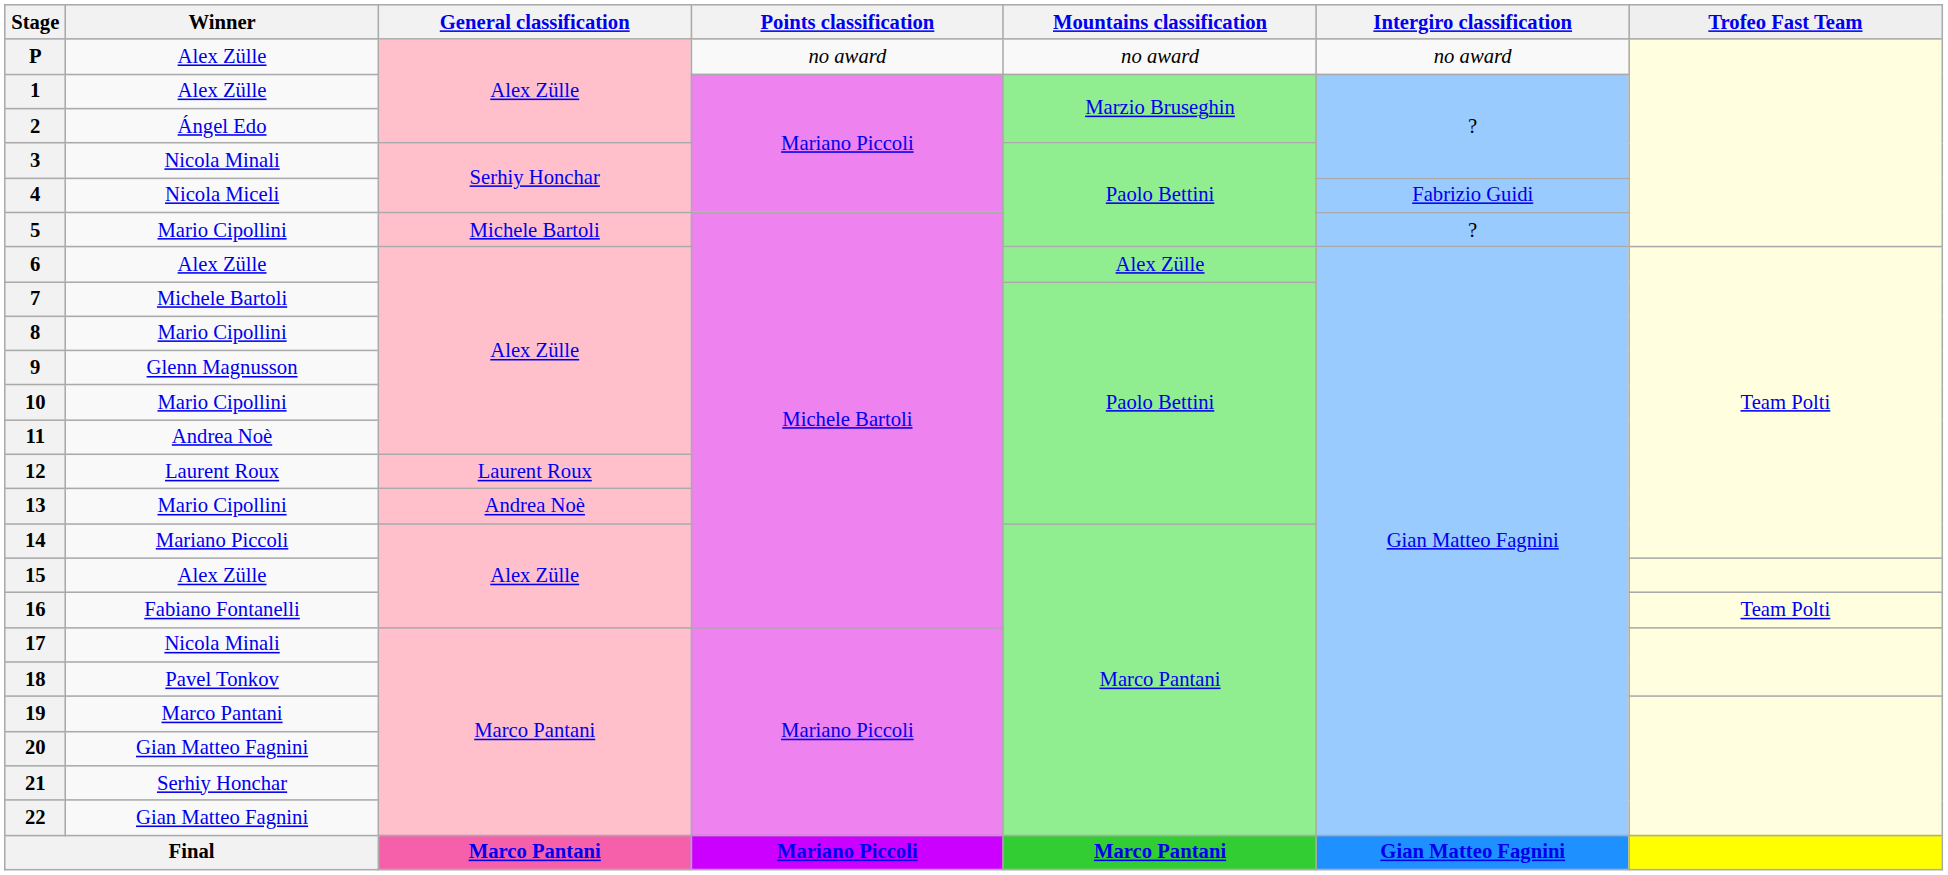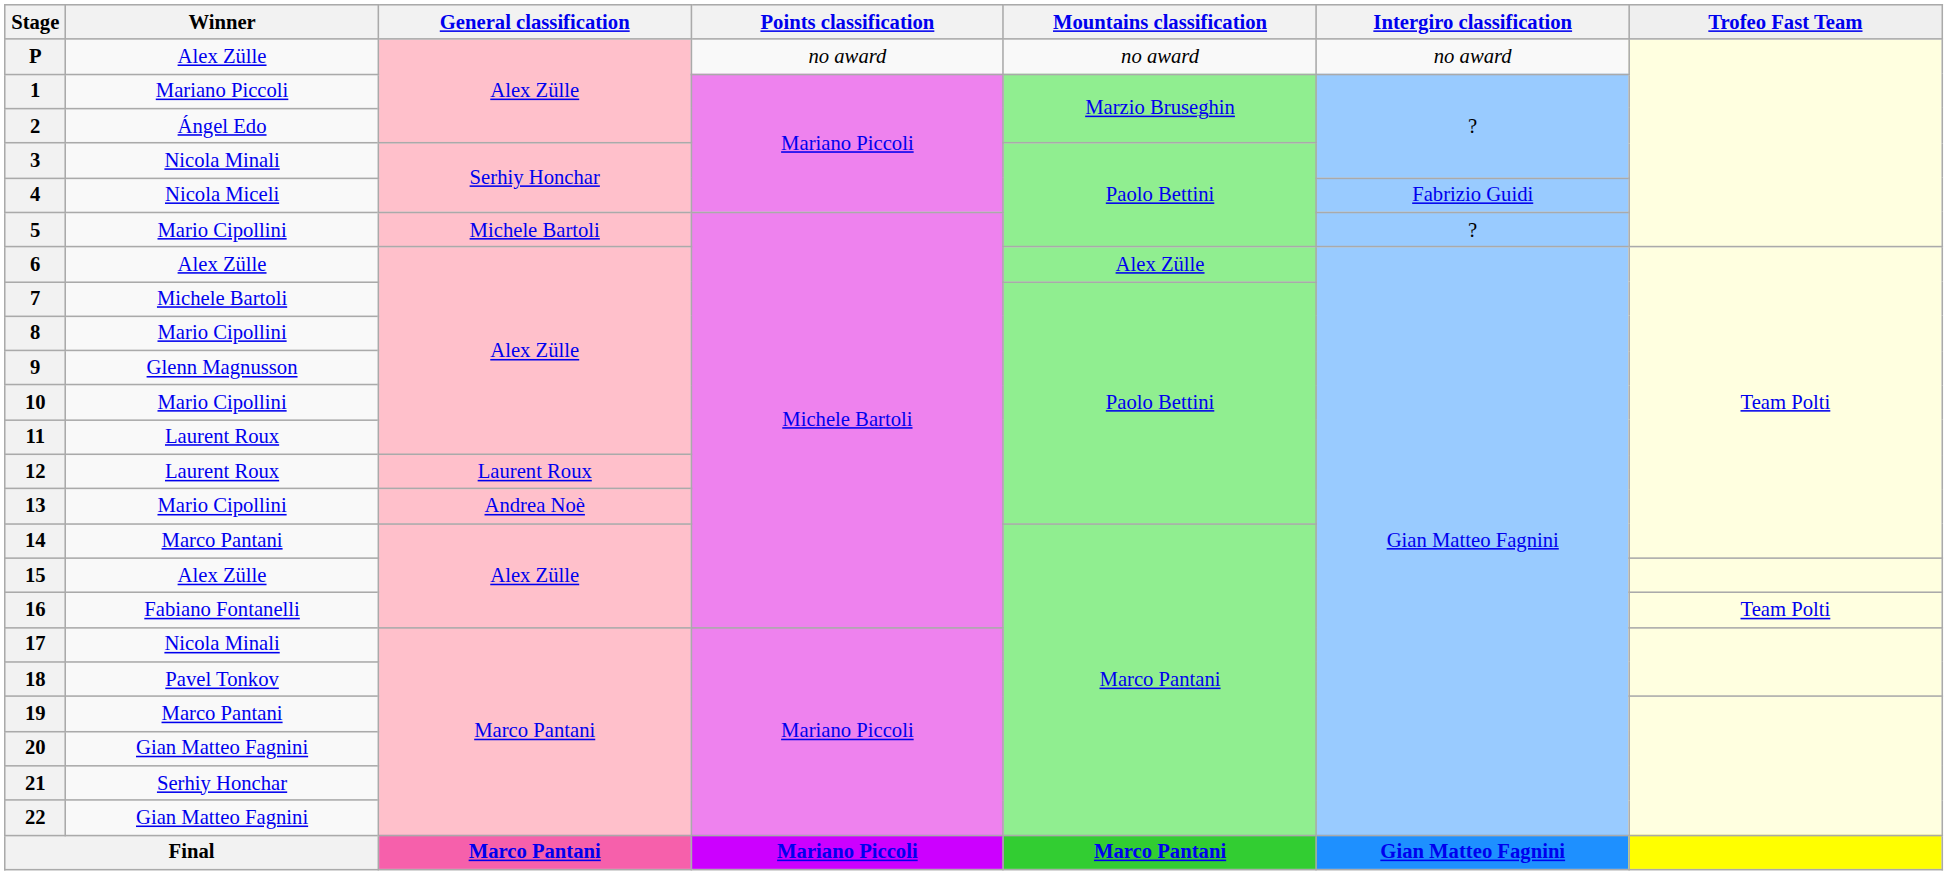 <table class="wikitable" style="text-align: center; font-size:smaller;">
 <tr style="background-color: #efefef;">
 <th width="1%">Stage</th>
 <th width="14%">Winner</th>
 <th width="14%"><a href='#'>General classification</a><br></th>
 <th width="14%"><a href='#'>Points classification</a><br></th>
 <th width="14%"><a href='#'>Mountains classification</a><br></th>
 <th width="14%"><a href='#'>Intergiro classification</a><br></th>
 <th style="background:#efefef; width:14%;"><a href='#'>Trofeo Fast Team</a></th>
 </tr>
 <tr>
 <th>P</th>
 <td><a href='#'>Alex Zülle</a></td>
 <td style="background:pink;" rowspan="3"><a href='#'>Alex Zülle</a></td>
 <td rowspan="1"><em>no award</em></td>
 <td rowspan="1"><em>no award</em></td>
 <td rowspan="1"><em>no award</em></td>
 <td style="background:lightyellow;" rowspan=6></td>
 </tr>
 <tr>
 <th>1</th>
-<td><a href='#'>Alex Zülle</a></td>
+<td><a href='#'>Mariano Piccoli</a></td>
 <td style="background:violet;" rowspan="4"><a href='#'>Mariano Piccoli</a></td>
 <td style="background:lightgreen;" rowspan="2"><a href='#'>Marzio Bruseghin</a></td>
 <td style="background:#99CBFF;" rowspan="3">?</td>
 </tr>
 <tr>
 <th>2</th>
 <td><a href='#'>Ángel Edo</a></td>
 </tr>
 <tr>
 <th>3</th>
 <td><a href='#'>Nicola Minali</a></td>
 <td style="background:pink;" rowspan="2"><a href='#'>Serhiy Honchar</a></td>
 <td style="background:lightgreen;" rowspan="3"><a href='#'>Paolo Bettini</a></td>
 </tr>
 <tr>
 <th>4</th>
 <td><a href='#'>Nicola Miceli</a></td>
 <td style="background:#99CBFF;" rowspan="1"><a href='#'>Fabrizio Guidi</a></td>
 </tr>
 <tr>
 <th>5</th>
 <td><a href='#'>Mario Cipollini</a></td>
 <td style="background:pink;" rowspan="1"><a href='#'>Michele Bartoli</a></td>
 <td style="background:violet;" rowspan="12"><a href='#'>Michele Bartoli</a></td>
 <td style="background:#99CBFF;" rowspan="1">?</td>
 </tr>
 <tr>
 <th>6</th>
 <td><a href='#'>Alex Zülle</a></td>
 <td style="background:pink;" rowspan="6"><a href='#'>Alex Zülle</a></td>
 <td style="background:lightgreen;" rowspan="1"><a href='#'>Alex Zülle</a></td>
 <td style="background:#99CBFF;" rowspan="17"><a href='#'>Gian Matteo Fagnini</a></td>
 <td style="background:lightyellow;" rowspan=9><a href='#'>Team Polti</a></td>
 </tr>
 <tr>
 <th>7</th>
 <td><a href='#'>Michele Bartoli</a></td>
 <td style="background:lightgreen;" rowspan="7"><a href='#'>Paolo Bettini</a></td>
 </tr>
 <tr>
 <th>8</th>
 <td><a href='#'>Mario Cipollini</a></td>
 </tr>
 <tr>
 <th>9</th>
 <td><a href='#'>Glenn Magnusson</a></td>
 </tr>
 <tr>
 <th>10</th>
 <td><a href='#'>Mario Cipollini</a></td>
 </tr>
 <tr>
 <th>11</th>
-<td><a href='#'>Andrea Noè</a></td>
+<td><a href='#'>Laurent Roux</a></td>
 </tr>
 <tr>
 <th>12</th>
 <td><a href='#'>Laurent Roux</a></td>
 <td style="background:pink;" rowspan="1"><a href='#'>Laurent Roux</a></td>
 </tr>
 <tr>
 <th>13</th>
 <td><a href='#'>Mario Cipollini</a></td>
 <td style="background:pink;" rowspan="1"><a href='#'>Andrea Noè</a></td>
 </tr>
 <tr>
 <th>14</th>
-<td><a href='#'>Mariano Piccoli</a></td>
+<td><a href='#'>Marco Pantani</a></td>
 <td style="background:pink;" rowspan="3"><a href='#'>Alex Zülle</a></td>
 <td style="background:lightgreen;" rowspan="9"><a href='#'>Marco Pantani</a></td>
 </tr>
 <tr>
 <th>15</th>
 <td><a href='#'>Alex Zülle</a></td>
 <td style="background:lightyellow;" rowspan=1></td>
 </tr>
 <tr>
 <th>16</th>
 <td><a href='#'>Fabiano Fontanelli</a></td>
 <td style="background:lightyellow;" rowspan=1><a href='#'>Team Polti</a></td>
 </tr>
 <tr>
 <th>17</th>
 <td><a href='#'>Nicola Minali</a></td>
 <td style="background:pink;" rowspan="6"><a href='#'>Marco Pantani</a></td>
 <td style="background:violet;" rowspan="6"><a href='#'>Mariano Piccoli</a></td>
 <td style="background:lightyellow;" rowspan=2></td>
 </tr>
 <tr>
 <th>18</th>
 <td><a href='#'>Pavel Tonkov</a></td>
 </tr>
 <tr>
 <th>19</th>
 <td><a href='#'>Marco Pantani</a></td>
 <td style="background:lightyellow;" rowspan=4></td>
 </tr>
 <tr>
 <th>20</th>
 <td><a href='#'>Gian Matteo Fagnini</a></td>
 </tr>
 <tr>
 <th>21</th>
 <td><a href='#'>Serhiy Honchar</a></td>
 </tr>
 <tr>
 <th>22</th>
 <td><a href='#'>Gian Matteo Fagnini</a></td>
 </tr>
 <tr>
 <th colspan=2><strong>Final</strong></th>
 <th style="background:#F660AB;"><strong><a href='#'>Marco Pantani</a></strong></th>
 <th style="background:#c0f;"><strong><a href='#'>Mariano Piccoli</a></strong></th>
 <th style="background:#32CD32;"><strong><a href='#'>Marco Pantani</a></strong></th>
 <th style="background:dodgerblue;"><strong><a href='#'>Gian Matteo Fagnini</a></strong></th>
 <th style="background:yellow;"></th>
 </tr>
 </table>
